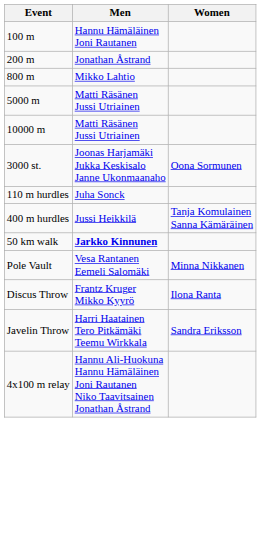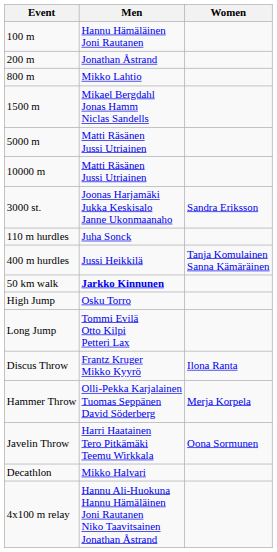 <table class=wikitable style="font-size:100%">
 <tr>
 <th>Event</th>
 <th>Men</th>
 <th>Women</th>
 </tr>
 <tr>
 <td>100 m</td>
 <td><a href='#'>Hannu Hämäläinen</a> <br> <a href='#'>Joni Rautanen</a></td>
 <td></td>
 </tr>
 <tr>
 <td>200 m</td>
 <td><a href='#'>Jonathan Åstrand</a></td>
 <td></td>
 </tr>
 <tr>
 <td>800 m</td>
 <td><a href='#'>Mikko Lahtio</a></td>
 <td></td>
 </tr>
 <tr>
+<td>1500 m</td>
+<td><a href='#'>Mikael Bergdahl</a> <br> <a href='#'>Jonas Hamm</a> <br> <a href='#'>Niclas Sandells</a></td>
+<td></td>
+</tr>
+<tr>
 <td>5000 m</td>
 <td><a href='#'>Matti Räsänen</a> <br> <a href='#'>Jussi Utriainen</a></td>
 <td></td>
 </tr>
 <tr>
 <td>10000 m</td>
 <td><a href='#'>Matti Räsänen</a> <br> <a href='#'>Jussi Utriainen</a></td>
 <td></td>
 </tr>
 <tr>
 <td>3000 st.</td>
 <td><a href='#'>Joonas Harjamäki</a> <br> <a href='#'>Jukka Keskisalo</a> <br> <a href='#'>Janne Ukonmaanaho</a></td>
-<td><a href='#'>Oona Sormunen</a></td>
+<td><a href='#'>Sandra Eriksson</a></td>
 </tr>
 <tr>
 <td>110 m hurdles</td>
 <td><a href='#'>Juha Sonck</a></td>
 <td></td>
 </tr>
 <tr>
 <td>400 m hurdles</td>
 <td><a href='#'>Jussi Heikkilä</a></td>
 <td><a href='#'>Tanja Komulainen</a> <br> <a href='#'>Sanna Kämäräinen</a></td>
 </tr>
 <tr>
 <td>50 km walk</td>
 <td><strong><a href='#'>Jarkko Kinnunen</a></strong></td>
 <td></td>
 </tr>
 <tr>
-<td>Pole Vault</td>
-<td><a href='#'>Vesa Rantanen</a> <br> <a href='#'>Eemeli Salomäki</a></td>
-<td><a href='#'>Minna Nikkanen</a></td>
+<td>High Jump</td>
+<td><a href='#'>Osku Torro</a></td>
+<td></td>
+</tr>
+<tr>
+<td>Long Jump</td>
+<td><a href='#'>Tommi Evilä</a> <br> <a href='#'>Otto Kilpi</a> <br> <a href='#'>Petteri Lax</a></td>
+<td></td>
 </tr>
 <tr>
 <td>Discus Throw</td>
 <td><a href='#'>Frantz Kruger</a> <br> <a href='#'>Mikko Kyyrö</a></td>
 <td><a href='#'>Ilona Ranta</a></td>
 </tr>
 <tr>
+<td>Hammer Throw</td>
+<td><a href='#'>Olli-Pekka Karjalainen</a> <br> <a href='#'>Tuomas Seppänen</a> <br> <a href='#'>David Söderberg</a></td>
+<td><a href='#'>Merja Korpela</a></td>
+</tr>
+<tr>
 <td>Javelin Throw</td>
 <td><a href='#'>Harri Haatainen</a> <br> <a href='#'>Tero Pitkämäki</a> <br> <a href='#'>Teemu Wirkkala</a></td>
-<td><a href='#'>Sandra Eriksson</a></td>
+<td><a href='#'>Oona Sormunen</a></td>
+</tr>
+<tr>
+<td>Decathlon</td>
+<td><a href='#'>Mikko Halvari</a></td>
+<td></td>
 </tr>
 <tr>
 <td>4x100 m relay</td>
 <td><a href='#'>Hannu Ali-Huokuna</a> <br> <a href='#'>Hannu Hämäläinen</a> <br> <a href='#'>Joni Rautanen</a> <br> <a href='#'>Niko Taavitsainen</a> <br> <a href='#'>Jonathan Åstrand</a></td>
 </tr>
 </table>
